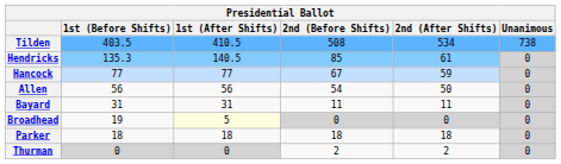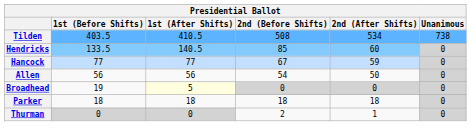 <table class="wikitable sortable" style="text-align:center">
 <tr>
 <th colspan="6"><strong>Presidential Ballot</strong></th>
 </tr>
 <tr>
 <th></th>
 <th>1st (Before Shifts)</th>
 <th>1st (After Shifts)</th>
 <th>2nd (Before Shifts)</th>
 <th>2nd (After Shifts)</th>
 <th>Unanimous</th>
 </tr>
 <tr>
 <th><a href='#'>Tilden</a></th>
 <td style="background:#5cb3ff">403.5</td>
 <td style="background:#5cb3ff">410.5</td>
 <td style="background:#5cb3ff">508</td>
 <td style="background:#5cb3ff">534</td>
 <td style="background:#5cb3ff">738</td>
 </tr>
 <tr>
 <th><a href='#'>Hendricks</a></th>
-<td style="background:#82caff">135.3</td>
+<td style="background:#82caff">133.5</td>
 <td style="background:#82caff">140.5</td>
 <td style="background:#82caff">85</td>
-<td style="background:#82caff">61</td>
+<td style="background:#82caff">60</td>
 <td style="background:#d3d3d3">0</td>
 </tr>
 <tr>
 <th><a href='#'>Hancock</a></th>
 <td style="background:#c2dfff">77</td>
 <td style="background:#c2dfff">77</td>
 <td style="background:#c2dfff">67</td>
 <td style="background:#c2dfff">59</td>
 <td style="background:#d3d3d3">0</td>
 </tr>
 <tr>
 <th><a href='#'>Allen</a></th>
 <td>56</td>
 <td>56</td>
 <td>54</td>
 <td>50</td>
-<td style="background:#d3d3d3">0</td>
-</tr>
-<tr>
-<th><a href='#'>Bayard</a></th>
-<td>31</td>
-<td>31</td>
-<td>11</td>
-<td>11</td>
 <td style="background:#d3d3d3">0</td>
 </tr>
 <tr>
 <th><a href='#'>Broadhead</a></th>
 <td>19</td>
 <td style="background: lightyellow;">5</td>
 <td style="background:#d3d3d3">0</td>
 <td style="background:#d3d3d3">0</td>
 <td style="background:#d3d3d3">0</td>
 </tr>
 <tr>
 <th><a href='#'>Parker</a></th>
 <td>18</td>
 <td>18</td>
 <td>18</td>
 <td>18</td>
 <td style="background:#d3d3d3">0</td>
 </tr>
 <tr>
 <th><a href='#'>Thurman</a></th>
 <td style="background:#d3d3d3">0</td>
 <td style="background:#d3d3d3">0</td>
 <td>2</td>
-<td>2</td>
+<td>1</td>
 <td style="background:#d3d3d3">0</td>
 </tr>
 </table>
